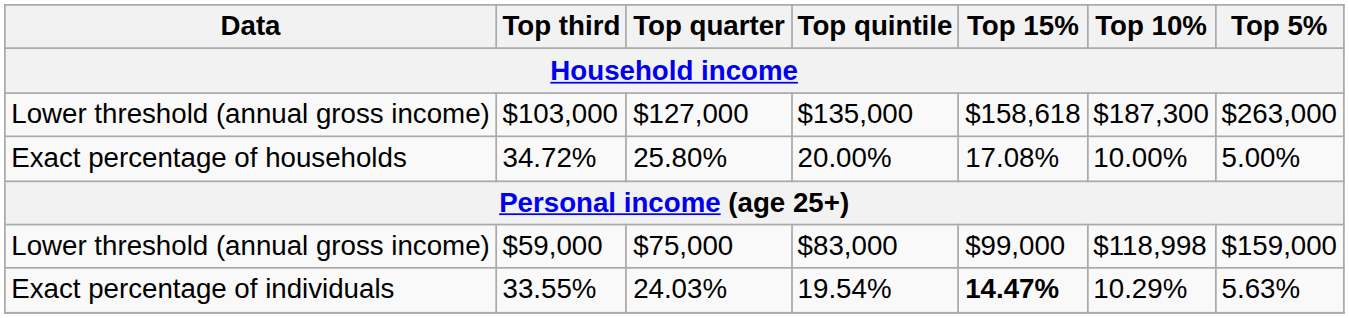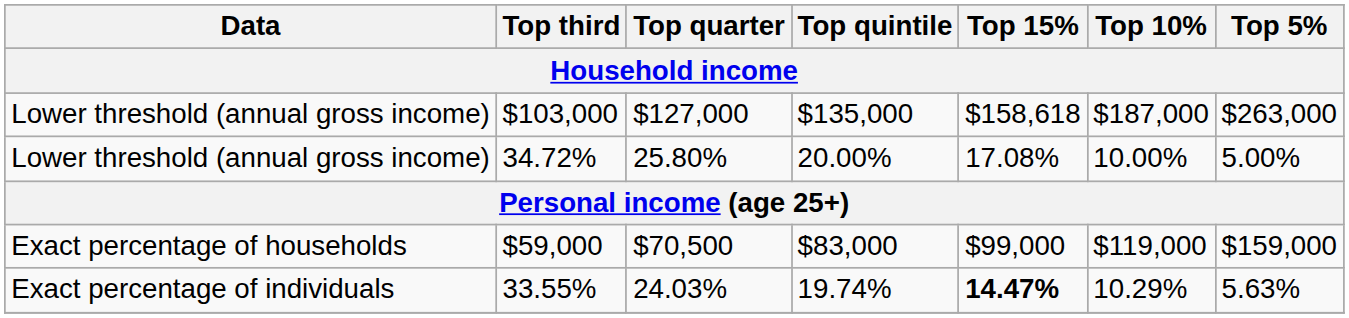 <table class="wikitable">
 <tr>
 <th>Data</th>
 <th>Top third</th>
 <th>Top quarter</th>
 <th>Top quintile</th>
 <th>Top 15%</th>
 <th>Top 10%</th>
 <th>Top 5%</th>
 </tr>
 <tr>
 <th colspan="10"><a href='#'>Household income</a></th>
 </tr>
 <tr>
 <td>Lower threshold (annual gross income)</td>
 <td>$103,000</td>
 <td>$127,000</td>
 <td>$135,000</td>
 <td>$158,618</td>
-<td>$187,300</td>
+<td>$187,000</td>
 <td>$263,000</td>
 </tr>
 <tr>
-<td>Exact percentage of households</td>
+<td>Lower threshold (annual gross income)</td>
 <td>34.72%</td>
 <td>25.80%</td>
 <td>20.00%</td>
 <td>17.08%</td>
 <td>10.00%</td>
 <td>5.00%</td>
 </tr>
 <tr>
 <th colspan="10"><a href='#'>Personal income</a> (age 25+)</th>
 </tr>
 <tr>
-<td>Lower threshold (annual gross income)</td>
+<td>Exact percentage of households</td>
 <td>$59,000</td>
-<td>$75,000</td>
+<td>$70,500</td>
 <td>$83,000</td>
 <td>$99,000</td>
-<td>$118,998</td>
+<td>$119,000</td>
 <td>$159,000</td>
 </tr>
 <tr>
 <td>Exact percentage of individuals</td>
 <td>33.55%</td>
 <td>24.03%</td>
-<td>19.54%</td>
+<td>19.74%</td>
 <td><strong>14.47%</strong></td>
 <td>10.29%</td>
 <td>5.63%</td>
 </tr>
 <tr>
 </tr>
 </table>
